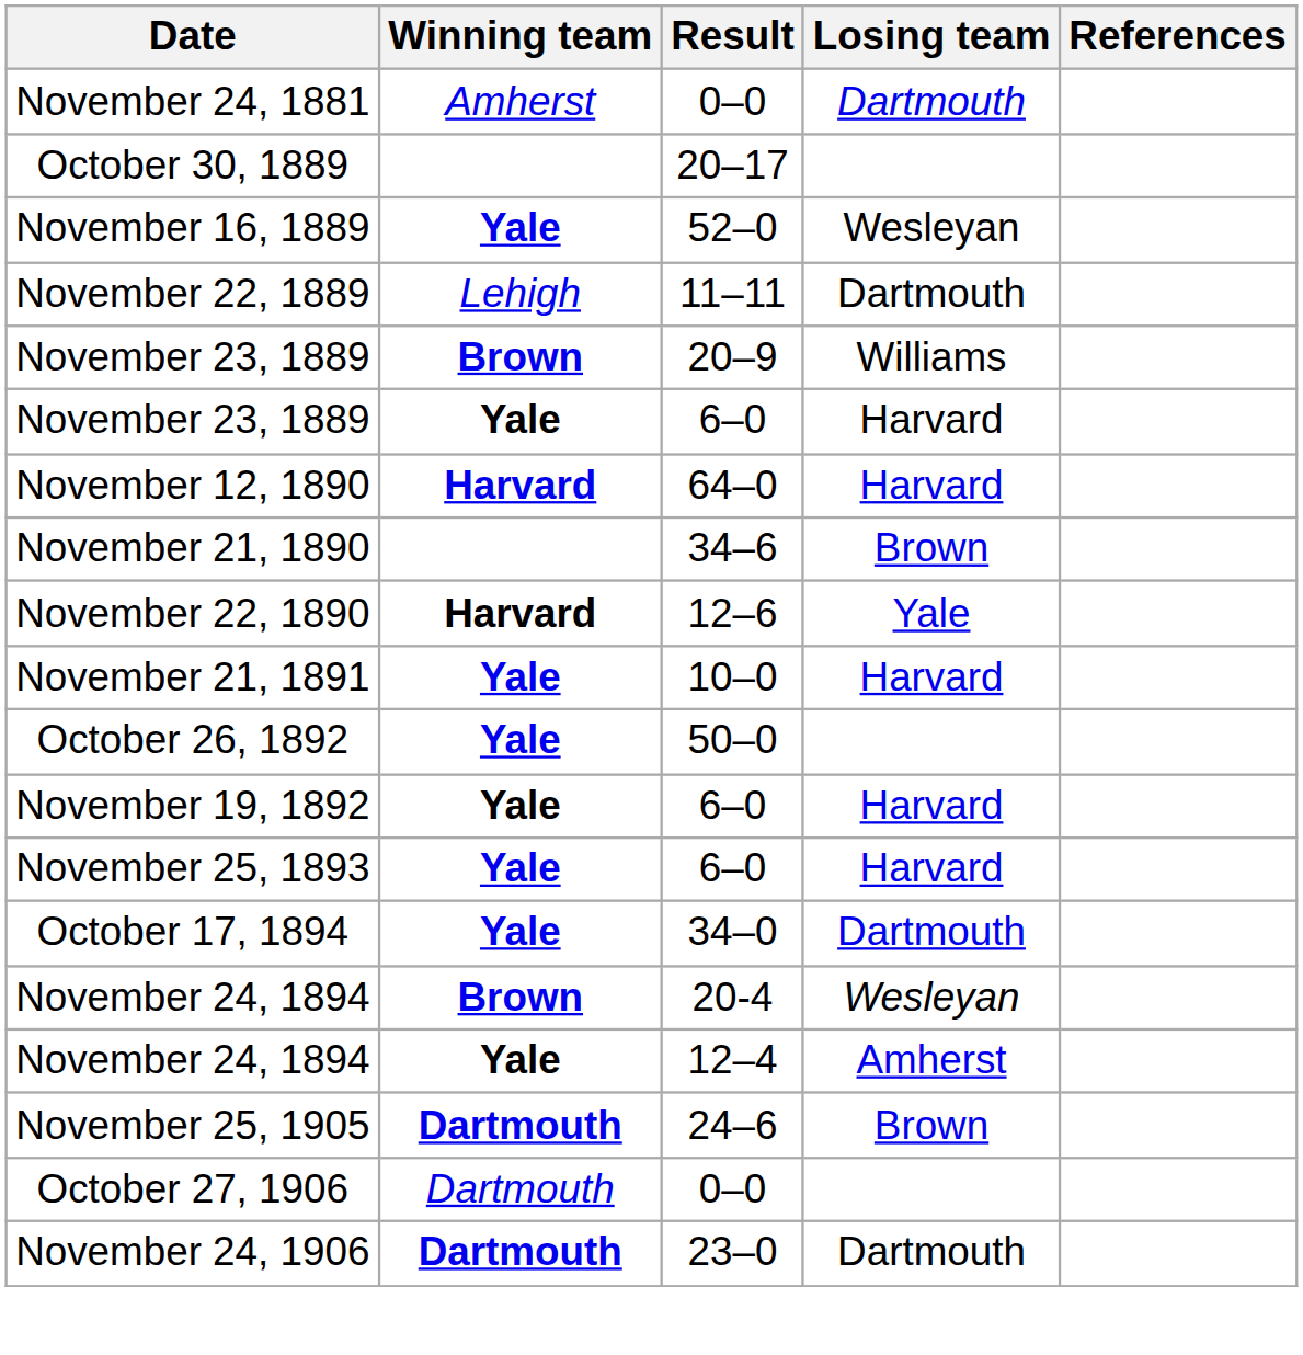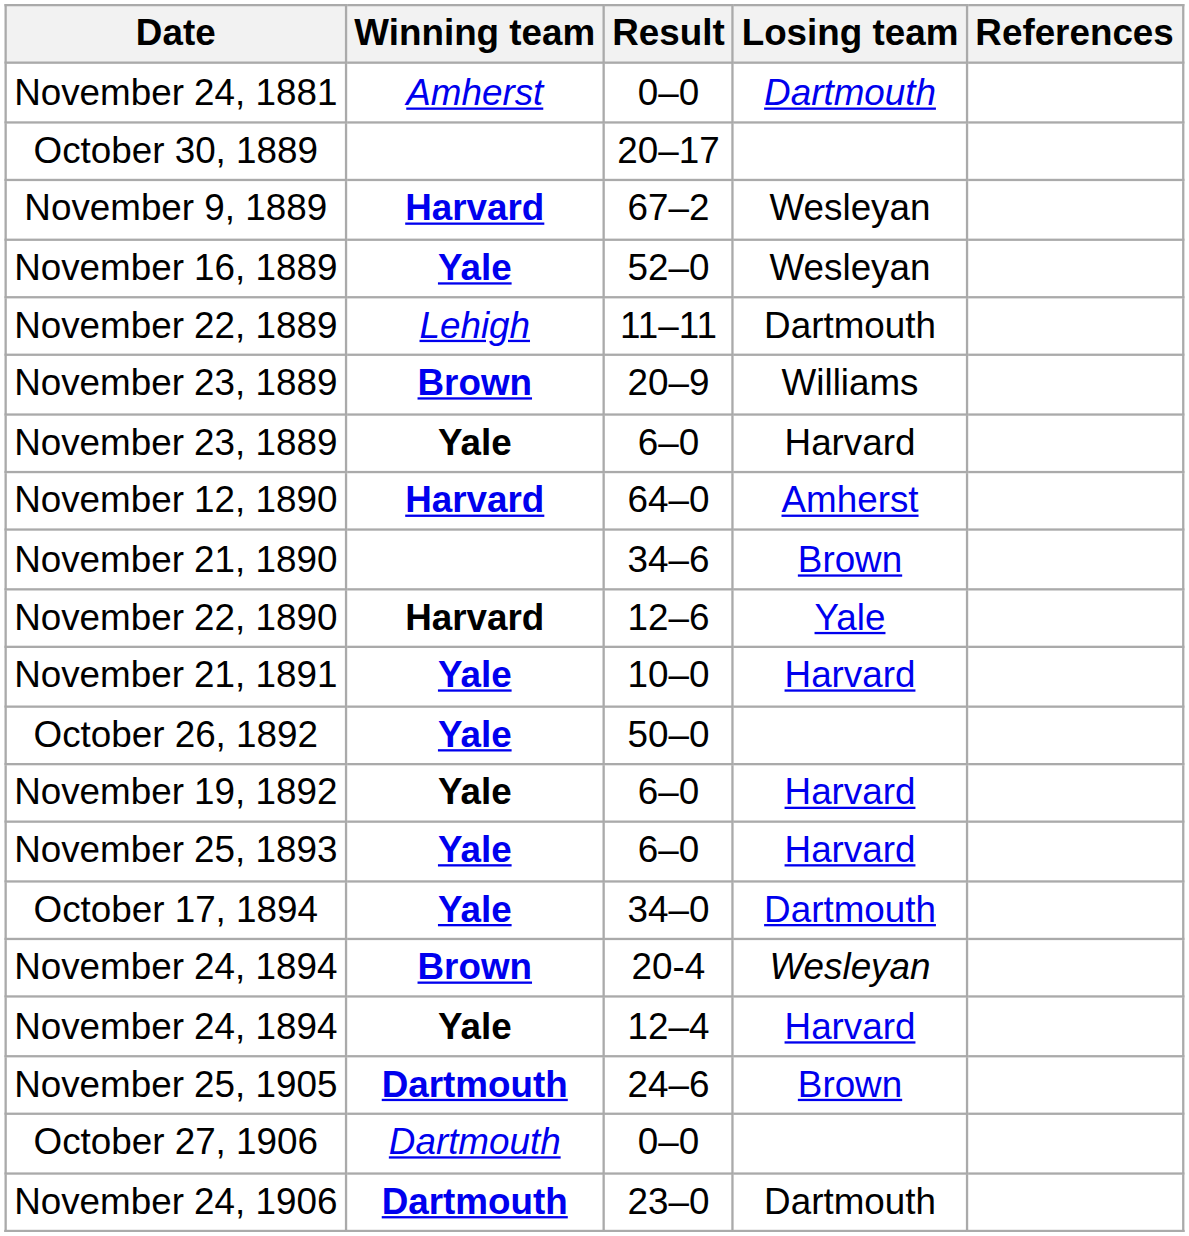 <table class="wikitable" align=center style="margin-left:15px; text-align:center; background:#ffffff;">
 <tr>
 <th style="text-align:center;">Date</th>
 <th style="text-align:center;">Winning team</th>
 <th style="text-align:center;">Result</th>
 <th style="text-align:center;">Losing team</th>
 <th style="text-align:center;">References</th>
 </tr>
 <tr>
 <td>November 24, 1881</td>
 <td><a href='#'><em>Amherst</em></a></td>
 <td>0–0</td>
 <td><a href='#'><em>Dartmouth</em></a></td>
 <td></td>
 </tr>
 <tr>
 <td>October 30, 1889</td>
 <td><strong></strong></td>
 <td>20–17</td>
 <td></td>
+<td></td>
+</tr>
+<tr>
+<td>November 9, 1889</td>
+<td><strong><a href='#'>Harvard</a></strong></td>
+<td>67–2</td>
+<td>Wesleyan</td>
 <td></td>
 </tr>
 <tr>
 <td>November 16, 1889</td>
 <td><strong><a href='#'>Yale</a></strong></td>
 <td>52–0</td>
 <td>Wesleyan</td>
 <td></td>
 </tr>
 <tr>
 <td>November 22, 1889</td>
 <td><em><a href='#'>Lehigh</a></em></td>
 <td>11–11</td>
 <td>Dartmouth</td>
 <td></td>
 </tr>
 <tr>
 <td>November 23, 1889</td>
 <td><strong><a href='#'>Brown</a></strong></td>
 <td>20–9</td>
 <td>Williams</td>
 <td></td>
 </tr>
 <tr>
 <td>November 23, 1889</td>
 <td><strong>Yale</strong></td>
 <td>6–0</td>
 <td>Harvard</td>
 <td></td>
 </tr>
 <tr>
 <td>November 12, 1890</td>
 <td><strong><a href='#'>Harvard</a></strong></td>
 <td>64–0</td>
-<td><a href='#'>Harvard</a></td>
+<td><a href='#'>Amherst</a></td>
 <td></td>
 </tr>
 <tr>
 <td>November 21, 1890</td>
 <td><strong></strong></td>
 <td>34–6</td>
 <td><a href='#'>Brown</a></td>
 <td></td>
 </tr>
 <tr>
 <td>November 22, 1890</td>
 <td><strong>Harvard</strong></td>
 <td>12–6</td>
 <td><a href='#'>Yale</a></td>
 <td></td>
 </tr>
 <tr>
 <td>November 21, 1891</td>
 <td><strong><a href='#'>Yale</a></strong></td>
 <td>10–0</td>
 <td><a href='#'>Harvard</a></td>
 <td></td>
 </tr>
 <tr>
 <td>October 26, 1892</td>
 <td><strong><a href='#'>Yale</a></strong></td>
 <td>50–0</td>
 <td></td>
 <td></td>
 </tr>
 <tr>
 <td>November 19, 1892</td>
 <td><strong>Yale</strong></td>
 <td>6–0</td>
 <td><a href='#'>Harvard</a></td>
 <td></td>
 </tr>
 <tr>
 <td>November 25, 1893</td>
 <td><strong><a href='#'>Yale</a></strong></td>
 <td>6–0</td>
 <td><a href='#'>Harvard</a></td>
 <td></td>
 </tr>
 <tr>
 <td>October 17, 1894</td>
 <td><strong><a href='#'>Yale</a></strong></td>
 <td>34–0</td>
 <td><a href='#'>Dartmouth</a></td>
 <td></td>
 </tr>
 <tr>
 <td>November 24, 1894</td>
 <td><strong><a href='#'>Brown</a></strong></td>
 <td>20-4</td>
 <td><em>Wesleyan</em></td>
 <td></td>
 </tr>
 <tr>
 <td>November 24, 1894</td>
 <td><strong>Yale</strong></td>
 <td>12–4</td>
-<td><a href='#'>Amherst</a></td>
+<td><a href='#'>Harvard</a></td>
 <td></td>
 </tr>
 <tr>
 <td>November 25, 1905</td>
 <td><strong><a href='#'>Dartmouth</a></strong></td>
 <td>24–6</td>
 <td><a href='#'>Brown</a></td>
 <td></td>
 </tr>
 <tr>
 <td>October 27, 1906</td>
 <td><em><a href='#'>Dartmouth</a></em></td>
 <td>0–0</td>
 <td><em></em></td>
 <td></td>
 </tr>
 <tr>
 <td>November 24, 1906</td>
 <td><strong><a href='#'>Dartmouth</a></strong></td>
 <td>23–0</td>
 <td>Dartmouth</td>
 <td></td>
 </tr>
 <tr>
 </tr>
 </table>
